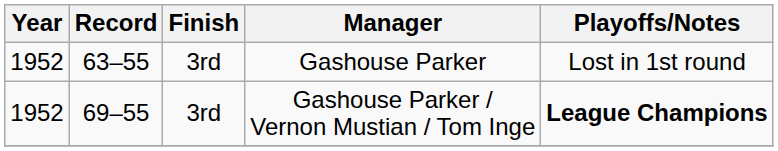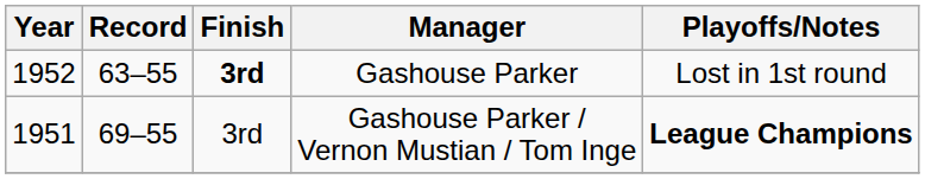 <table class="wikitable" style="text-align:center">
 <tr>
 <th>Year</th>
 <th>Record</th>
 <th>Finish</th>
 <th>Manager</th>
 <th>Playoffs/Notes</th>
 </tr>
 <tr align=center>
 <td>1952</td>
 <td>63–55</td>
-<td>3rd</td>
+<td><strong>3rd</strong></td>
 <td>Gashouse Parker</td>
 <td>Lost in 1st round</td>
 </tr>
 <tr align=center>
-<td>1952</td>
+<td>1951</td>
 <td>69–55</td>
 <td>3rd</td>
 <td>Gashouse Parker /<br>Vernon Mustian / Tom Inge</td>
 <td><strong>League Champions</strong></td>
 </tr>
 <tr align=center>
 </tr>
 </table>
